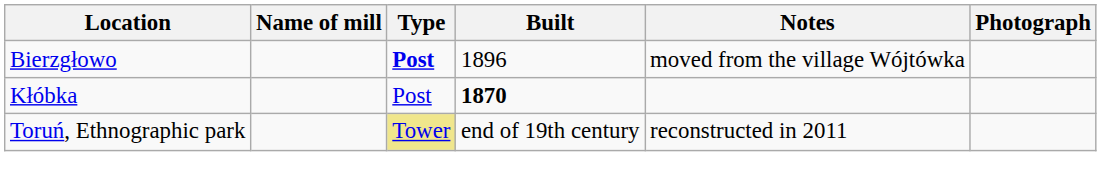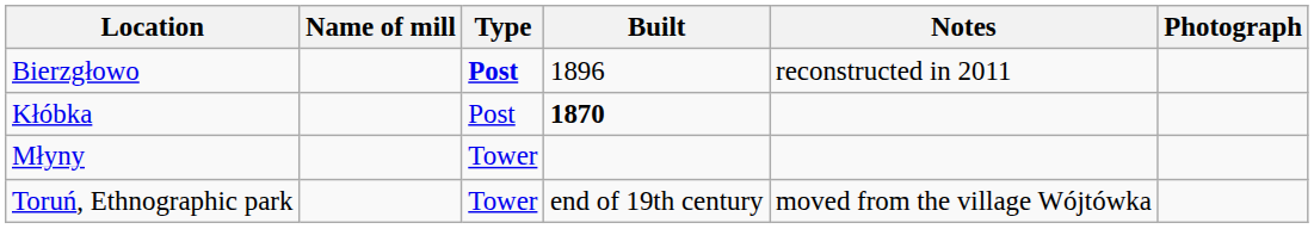 <table class="wikitable">
 <tr>
 <th>Location</th>
 <th>Name of mill</th>
 <th>Type</th>
 <th>Built</th>
 <th>Notes</th>
 <th>Photograph</th>
 </tr>
 <tr>
 <td><a href='#'>Bierzgłowo</a></td>
 <td></td>
 <td><strong><a href='#'>Post</a></strong></td>
 <td>1896</td>
-<td>moved from the village Wójtówka</td>
+<td>reconstructed in 2011</td>
 <td></td>
 </tr>
 <tr>
 <td><a href='#'>Kłóbka</a></td>
 <td></td>
 <td><a href='#'>Post</a></td>
 <td><strong>1870</strong></td>
 <td></td>
 <td></td>
 </tr>
 <tr>
+<td><a href='#'>Młyny</a></td>
+<td></td>
+<td><a href='#'>Tower</a></td>
+<td></td>
+<td></td>
+<td></td>
+</tr>
+<tr>
 <td><a href='#'>Toruń</a>, Ethnographic park</td>
 <td></td>
-<td style="background: khaki;"><a href='#'>Tower</a></td>
+<td><a href='#'>Tower</a></td>
 <td>end of 19th century</td>
-<td>reconstructed in 2011</td>
+<td>moved from the village Wójtówka</td>
 <td></td>
 </tr>
 </table>
